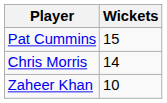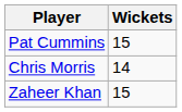 <table class="wikitable">
 <tr>
 <th>Player</th>
 <th>Wickets</th>
 </tr>
 <tr>
 <td><a href='#'>Pat Cummins</a></td>
 <td>15</td>
 </tr>
 <tr>
 <td><a href='#'>Chris Morris</a></td>
 <td>14</td>
 </tr>
 <tr>
 <td><a href='#'>Zaheer Khan</a></td>
-<td>10</td>
+<td>15</td>
 </tr>
 </table>
